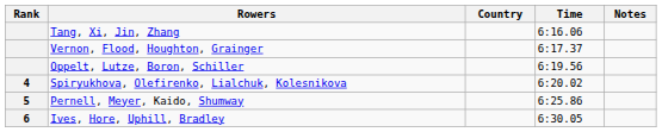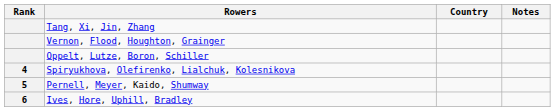 <table class="wikitable" width=50%>
 <tr>
 <th>Rank</th>
 <th>Rowers</th>
 <th>Country</th>
-<th>Time</th>
 <th>Notes</th>
 </tr>
 <tr>
 <th></th>
 <td><a href='#'>Tang</a>, <a href='#'>Xi</a>, <a href='#'>Jin</a>, <a href='#'>Zhang</a></td>
 <td></td>
-<td>6:16.06</td>
 <td></td>
 </tr>
 <tr>
 <th></th>
 <td><a href='#'>Vernon</a>, <a href='#'>Flood</a>, <a href='#'>Houghton</a>, <a href='#'>Grainger</a></td>
 <td></td>
-<td>6:17.37</td>
 <td></td>
 </tr>
 <tr>
 <th></th>
 <td><a href='#'>Oppelt</a>, <a href='#'>Lutze</a>, <a href='#'>Boron</a>, <a href='#'>Schiller</a></td>
 <td></td>
-<td>6:19.56</td>
 <td></td>
 </tr>
 <tr>
 <th>4</th>
 <td><a href='#'>Spiryukhova</a>, <a href='#'>Olefirenko</a>, <a href='#'>Lialchuk</a>, <a href='#'>Kolesnikova</a></td>
 <td></td>
-<td>6:20.02</td>
 <td></td>
 </tr>
 <tr>
 <th>5</th>
 <td><a href='#'>Pernell</a>, <a href='#'>Meyer</a>, Kaido, <a href='#'>Shumway</a></td>
 <td></td>
-<td>6:25.86</td>
 <td></td>
 </tr>
 <tr>
 <th>6</th>
 <td><a href='#'>Ives</a>, <a href='#'>Hore</a>, <a href='#'>Uphill</a>, <a href='#'>Bradley</a></td>
 <td></td>
-<td>6:30.05</td>
 <td></td>
 </tr>
 </table>
